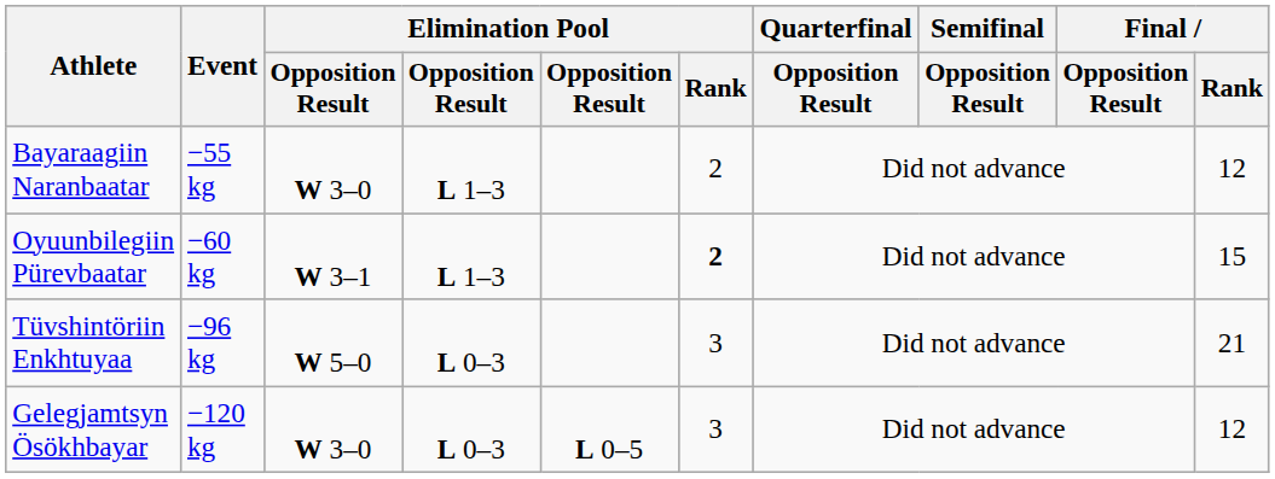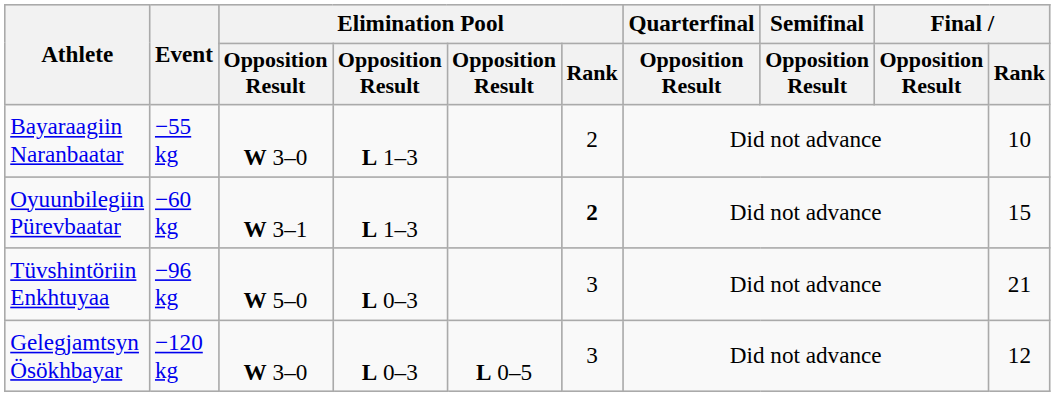 <table class="wikitable" style="font-size:90%">
 <tr>
 <th rowspan="2">Athlete</th>
 <th rowspan="2">Event</th>
 <th colspan=4>Elimination Pool</th>
 <th>Quarterfinal</th>
 <th>Semifinal</th>
 <th colspan=2>Final / </th>
 </tr>
 <tr style="font-size: 95%">
 <th>Opposition<br>Result</th>
 <th>Opposition<br>Result</th>
 <th>Opposition<br>Result</th>
 <th>Rank</th>
 <th>Opposition<br>Result</th>
 <th>Opposition<br>Result</th>
 <th>Opposition<br>Result</th>
 <th>Rank</th>
 </tr>
 <tr align=center>
 <td align=left><a href='#'>Bayaraagiin Naranbaatar</a></td>
 <td align=left><a href='#'>−55 kg</a></td>
 <td><br><strong>W</strong> 3–0 <sup></sup></td>
 <td><br><strong>L</strong> 1–3 <sup></sup></td>
 <td></td>
 <td>2</td>
 <td colspan=3>Did not advance</td>
-<td>12</td>
+<td>10</td>
 </tr>
 <tr align=center>
 <td align=left><a href='#'>Oyuunbilegiin Pürevbaatar</a></td>
 <td align=left><a href='#'>−60 kg</a></td>
 <td><br><strong>W</strong> 3–1 <sup></sup></td>
 <td><br><strong>L</strong> 1–3 <sup></sup></td>
 <td></td>
 <td><strong>2</strong></td>
 <td colspan=3>Did not advance</td>
 <td>15</td>
 </tr>
 <tr align=center>
 <td align=left><a href='#'>Tüvshintöriin Enkhtuyaa</a></td>
 <td align=left><a href='#'>−96 kg</a></td>
 <td><br><strong>W</strong> 5–0 <sup></sup></td>
 <td><br><strong>L</strong> 0–3 <sup></sup></td>
 <td></td>
 <td>3</td>
 <td colspan=3>Did not advance</td>
 <td>21</td>
 </tr>
 <tr align=center>
 <td align=left><a href='#'>Gelegjamtsyn Ösökhbayar</a></td>
 <td align=left><a href='#'>−120 kg</a></td>
 <td><br><strong>W</strong> 3–0 <sup></sup></td>
 <td><br><strong>L</strong> 0–3 <sup></sup></td>
 <td><br><strong>L</strong> 0–5 <sup></sup></td>
 <td>3</td>
 <td colspan=3>Did not advance</td>
 <td>12</td>
 </tr>
 </table>
